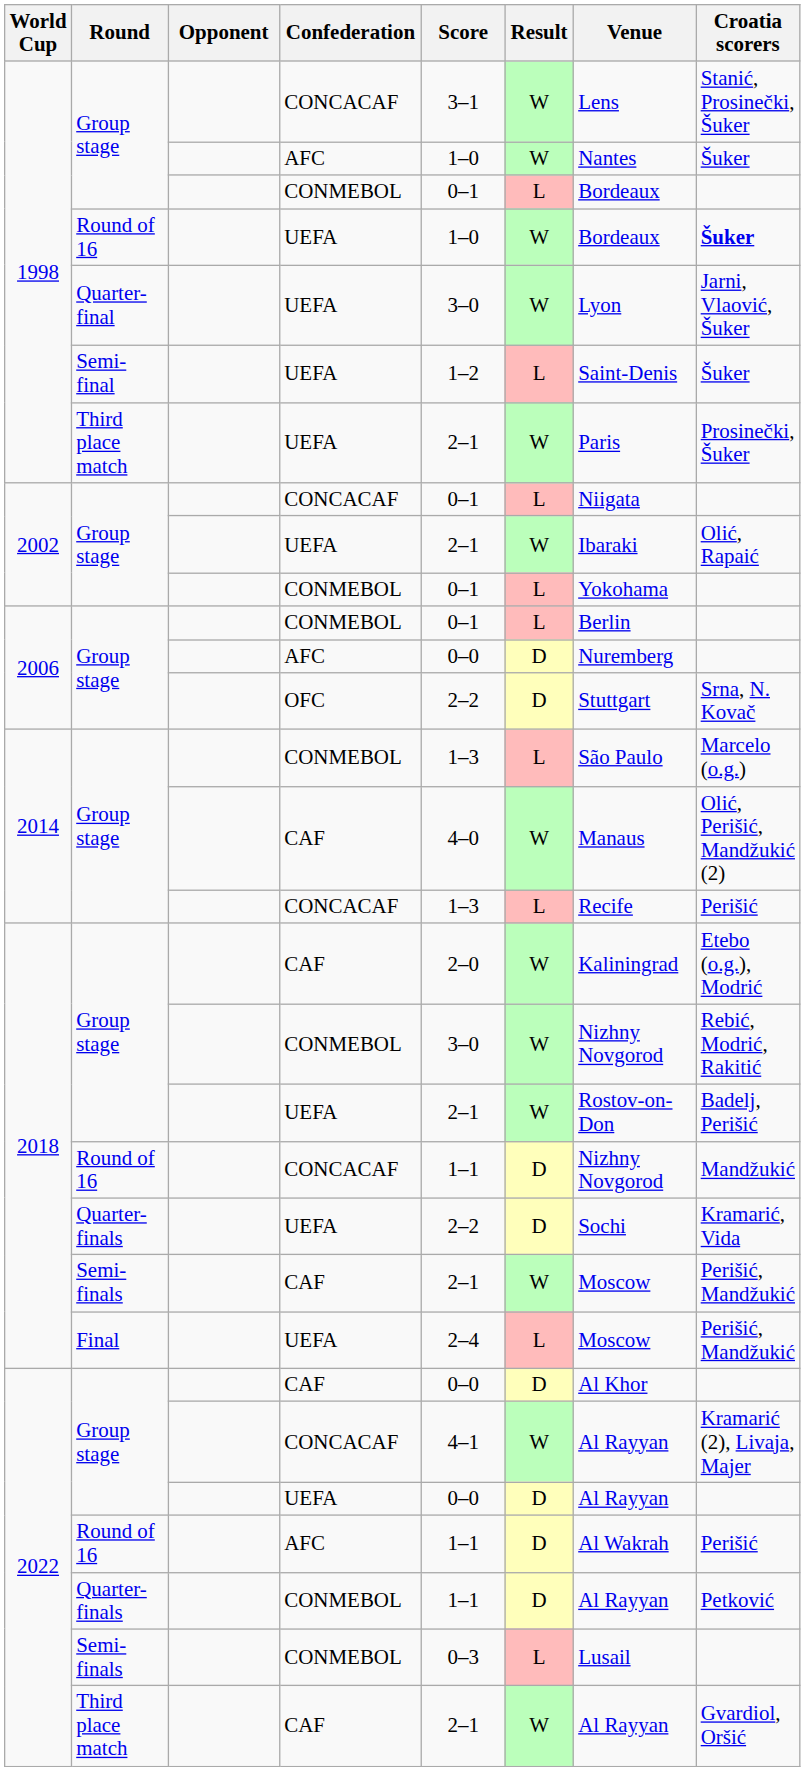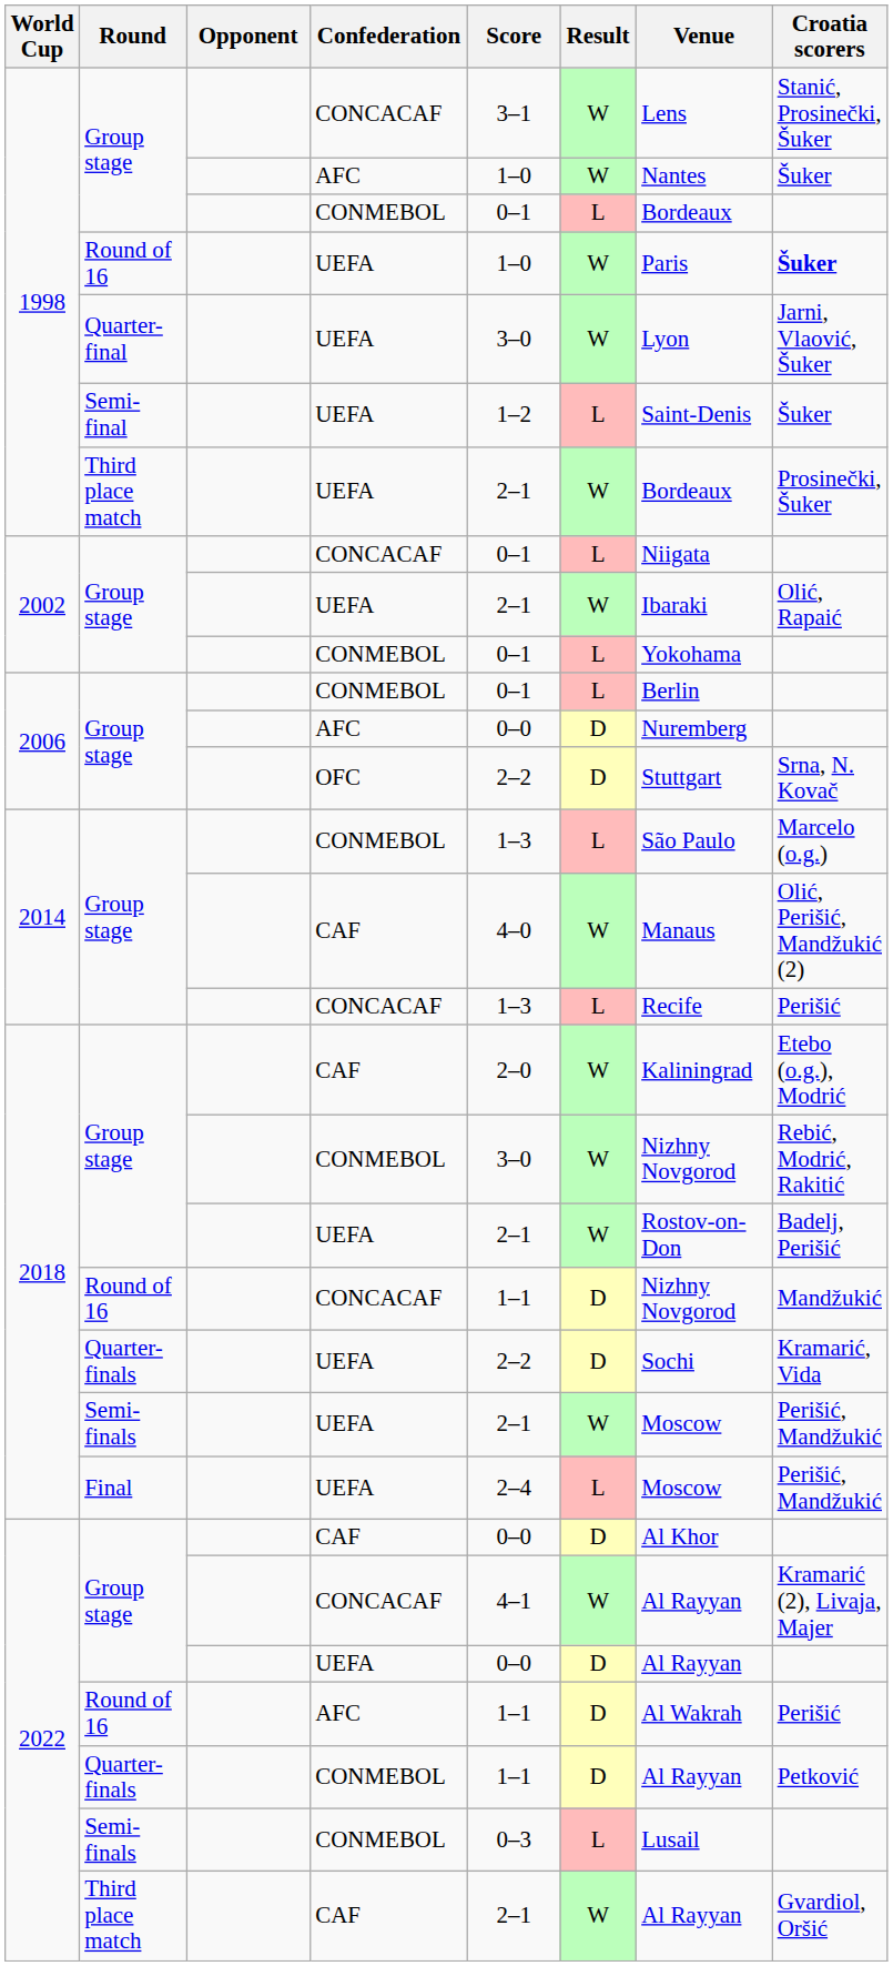 <table class="wikitable sortable" style="text-align:left;">
 <tr>
 <th>World Cup</th>
 <th width=110>Round</th>
 <th width=110>Opponent</th>
 <th width=110>Confederation</th>
 <th width=120>Score</th>
 <th width=50>Result</th>
 <th width=120>Venue</th>
 <th>Croatia scorers</th>
 </tr>
 <tr>
 <td rowspan="7" align=center><a href='#'>1998</a></td>
 <td rowspan="3"><a href='#'>Group stage</a></td>
 <td></td>
 <td>CONCACAF</td>
 <td align=center>3–1</td>
 <td align=center bgcolor="#bbffbb">W</td>
 <td><a href='#'>Lens</a></td>
 <td><a href='#'>Stanić</a>, <a href='#'>Prosinečki</a>, <a href='#'>Šuker</a></td>
 </tr>
 <tr>
 <td></td>
 <td>AFC</td>
 <td align=center>1–0</td>
 <td align=center bgcolor="#bbffbb">W</td>
 <td><a href='#'>Nantes</a></td>
 <td><a href='#'>Šuker</a></td>
 </tr>
 <tr>
 <td></td>
 <td>CONMEBOL</td>
 <td align=center>0–1</td>
 <td align=center bgcolor="#ffbbbb">L</td>
 <td><a href='#'>Bordeaux</a></td>
 <td></td>
 </tr>
 <tr>
 <td><a href='#'>Round of 16</a></td>
 <td></td>
 <td>UEFA</td>
 <td align=center>1–0</td>
 <td align=center bgcolor="#bbffbb">W</td>
-<td><a href='#'>Bordeaux</a></td>
+<td><a href='#'>Paris</a></td>
 <td><strong><a href='#'>Šuker</a></strong></td>
 </tr>
 <tr>
 <td><a href='#'>Quarter-final</a></td>
 <td></td>
 <td>UEFA</td>
 <td align=center>3–0</td>
 <td align=center bgcolor="#bbffbb">W</td>
 <td><a href='#'>Lyon</a></td>
 <td><a href='#'>Jarni</a>, <a href='#'>Vlaović</a>, <a href='#'>Šuker</a></td>
 </tr>
 <tr>
 <td><a href='#'>Semi-final</a></td>
 <td></td>
 <td>UEFA</td>
 <td align=center>1–2</td>
 <td align=center bgcolor="#ffbbbb">L</td>
 <td><a href='#'>Saint-Denis</a></td>
 <td><a href='#'>Šuker</a></td>
 </tr>
 <tr>
 <td><a href='#'>Third place match</a></td>
 <td></td>
 <td>UEFA</td>
 <td align=center>2–1</td>
 <td align=center bgcolor="#bbffbb">W</td>
-<td><a href='#'>Paris</a></td>
+<td><a href='#'>Bordeaux</a></td>
 <td><a href='#'>Prosinečki</a>, <a href='#'>Šuker</a></td>
 </tr>
 <tr>
 <td rowspan="3" align=center><a href='#'>2002</a></td>
 <td rowspan="3"><a href='#'>Group stage</a></td>
 <td></td>
 <td>CONCACAF</td>
 <td align=center>0–1</td>
 <td align=center bgcolor="#ffbbbb">L</td>
 <td><a href='#'>Niigata</a></td>
 <td></td>
 </tr>
 <tr>
 <td></td>
 <td>UEFA</td>
 <td align=center>2–1</td>
 <td align=center bgcolor="#bbffbb">W</td>
 <td><a href='#'>Ibaraki</a></td>
 <td><a href='#'>Olić</a>, <a href='#'>Rapaić</a></td>
 </tr>
 <tr>
 <td></td>
 <td>CONMEBOL</td>
 <td align=center>0–1</td>
 <td align=center bgcolor="#ffbbbb">L</td>
 <td><a href='#'>Yokohama</a></td>
 <td></td>
 </tr>
 <tr>
 <td rowspan="3" align=center><a href='#'>2006</a></td>
 <td rowspan="3"><a href='#'>Group stage</a></td>
 <td></td>
 <td>CONMEBOL</td>
 <td align=center>0–1</td>
 <td align=center bgcolor="#ffbbbb">L</td>
 <td><a href='#'>Berlin</a></td>
 <td></td>
 </tr>
 <tr>
 <td></td>
 <td>AFC</td>
 <td align=center>0–0</td>
 <td align=center bgcolor="#ffffbb">D</td>
 <td><a href='#'>Nuremberg</a></td>
 <td></td>
 </tr>
 <tr>
 <td></td>
 <td>OFC</td>
 <td align=center>2–2</td>
 <td align=center bgcolor="#ffffbb">D</td>
 <td><a href='#'>Stuttgart</a></td>
 <td><a href='#'>Srna</a>, <a href='#'>N. Kovač</a></td>
 </tr>
 <tr>
 <td rowspan="3" align=center><a href='#'>2014</a></td>
 <td rowspan="3"><a href='#'>Group stage</a></td>
 <td></td>
 <td>CONMEBOL</td>
 <td align=center>1–3</td>
 <td align=center bgcolor="#ffbbbb">L</td>
 <td><a href='#'>São Paulo</a></td>
 <td><a href='#'>Marcelo</a> (<a href='#'>o.g.</a>)</td>
 </tr>
 <tr>
 <td></td>
 <td>CAF</td>
 <td align=center>4–0</td>
 <td align=center bgcolor="#bbffbb">W</td>
 <td><a href='#'>Manaus</a></td>
 <td><a href='#'>Olić</a>, <a href='#'>Perišić</a>, <a href='#'>Mandžukić</a> (2)</td>
 </tr>
 <tr>
 <td></td>
 <td>CONCACAF</td>
 <td align=center>1–3</td>
 <td align=center bgcolor="#ffbbbb">L</td>
 <td><a href='#'>Recife</a></td>
 <td><a href='#'>Perišić</a></td>
 </tr>
 <tr>
 <td rowspan="7" align=center><a href='#'>2018</a></td>
 <td rowspan="3"><a href='#'>Group stage</a></td>
 <td></td>
 <td>CAF</td>
 <td align=center>2–0</td>
 <td align=center bgcolor="#bbffbb">W</td>
 <td><a href='#'>Kaliningrad</a></td>
 <td><a href='#'>Etebo</a> (<a href='#'>o.g.</a>), <a href='#'>Modrić</a></td>
 </tr>
 <tr>
 <td></td>
 <td>CONMEBOL</td>
 <td align=center>3–0</td>
 <td align=center bgcolor="#bbffbb">W</td>
 <td><a href='#'>Nizhny Novgorod</a></td>
 <td><a href='#'>Rebić</a>, <a href='#'>Modrić</a>, <a href='#'>Rakitić</a></td>
 </tr>
 <tr>
 <td></td>
 <td>UEFA</td>
 <td align=center>2–1</td>
 <td align=center bgcolor="#bbffbb">W</td>
 <td><a href='#'>Rostov-on-Don</a></td>
 <td><a href='#'>Badelj</a>, <a href='#'>Perišić</a></td>
 </tr>
 <tr>
 <td><a href='#'>Round of 16</a></td>
 <td></td>
 <td>CONCACAF</td>
 <td align=center>1–1  </td>
 <td align=center bgcolor="#ffffbb">D</td>
 <td><a href='#'>Nizhny Novgorod</a></td>
 <td><a href='#'>Mandžukić</a></td>
 </tr>
 <tr>
 <td><a href='#'>Quarter-finals</a></td>
 <td></td>
 <td>UEFA</td>
 <td align=center>2–2  </td>
 <td align=center bgcolor="#ffffbb">D</td>
 <td><a href='#'>Sochi</a></td>
 <td><a href='#'>Kramarić</a>, <a href='#'>Vida</a></td>
 </tr>
 <tr>
 <td><a href='#'>Semi-finals</a></td>
 <td></td>
-<td>CAF</td>
+<td>UEFA</td>
 <td align=center>2–1 </td>
 <td align=center bgcolor="#bbffbb">W</td>
 <td><a href='#'>Moscow</a></td>
 <td><a href='#'>Perišić</a>, <a href='#'>Mandžukić</a></td>
 </tr>
 <tr>
 <td><a href='#'>Final</a></td>
 <td></td>
 <td>UEFA</td>
 <td align=center>2–4</td>
 <td align=center bgcolor="#ffbbbb">L</td>
 <td><a href='#'>Moscow</a></td>
 <td><a href='#'>Perišić</a>, <a href='#'>Mandžukić</a></td>
 </tr>
 <tr>
 <td rowspan="7" align=center><a href='#'>2022</a></td>
 <td rowspan="3"><a href='#'>Group stage</a></td>
 <td></td>
 <td>CAF</td>
 <td align=center>0–0</td>
 <td align=center bgcolor="#ffffbb">D</td>
 <td><a href='#'>Al Khor</a></td>
 <td></td>
 </tr>
 <tr>
 <td></td>
 <td>CONCACAF</td>
 <td align=center>4–1</td>
 <td align=center bgcolor="#bbffbb">W</td>
 <td><a href='#'>Al Rayyan</a></td>
 <td><a href='#'>Kramarić</a> (2), <a href='#'>Livaja</a>, <a href='#'>Majer</a></td>
 </tr>
 <tr>
 <td></td>
 <td>UEFA</td>
 <td align=center>0–0</td>
 <td align=center bgcolor="#ffffbb">D</td>
 <td><a href='#'>Al Rayyan</a></td>
 <td></td>
 </tr>
 <tr>
 <td><a href='#'>Round of 16</a></td>
 <td></td>
 <td>AFC</td>
 <td align=center>1–1  </td>
 <td align=center bgcolor="#ffffbb">D</td>
 <td><a href='#'>Al Wakrah</a></td>
 <td><a href='#'>Perišić</a></td>
 </tr>
 <tr>
 <td><a href='#'>Quarter-finals</a></td>
 <td></td>
 <td>CONMEBOL</td>
 <td align=center>1–1  </td>
 <td align=center bgcolor="#ffffbb">D</td>
 <td><a href='#'>Al Rayyan</a></td>
 <td><a href='#'>Petković</a></td>
 </tr>
 <tr>
 <td><a href='#'>Semi-finals</a></td>
 <td></td>
 <td>CONMEBOL</td>
 <td align=center>0–3</td>
 <td align=center bgcolor="#ffbbbb">L</td>
 <td><a href='#'>Lusail</a></td>
 <td></td>
 </tr>
 <tr>
 <td><a href='#'>Third place match</a></td>
 <td></td>
 <td>CAF</td>
 <td align=center>2–1</td>
 <td align=center bgcolor="#bbffbb">W</td>
 <td><a href='#'>Al Rayyan</a></td>
 <td><a href='#'>Gvardiol</a>, <a href='#'>Oršić</a></td>
 </tr>
 </table>
